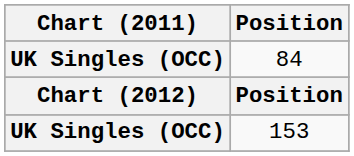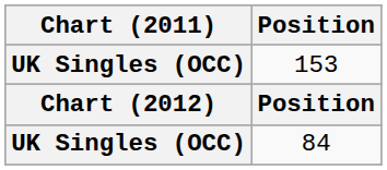 <table class="wikitable plainrowheaders" style="text-align:center">
 <tr>
 <th scope="col">Chart (2011)</th>
 <th scope="col">Position</th>
 </tr>
 <tr>
 <th scope="row">UK Singles (OCC)</th>
-<td>84</td>
+<td>153</td>
 </tr>
 <tr>
 <th scope="col">Chart (2012)</th>
 <th scope="col">Position</th>
 </tr>
 <tr>
 <th scope="row">UK Singles (OCC)</th>
-<td>153</td>
+<td>84</td>
 </tr>
 </table>
